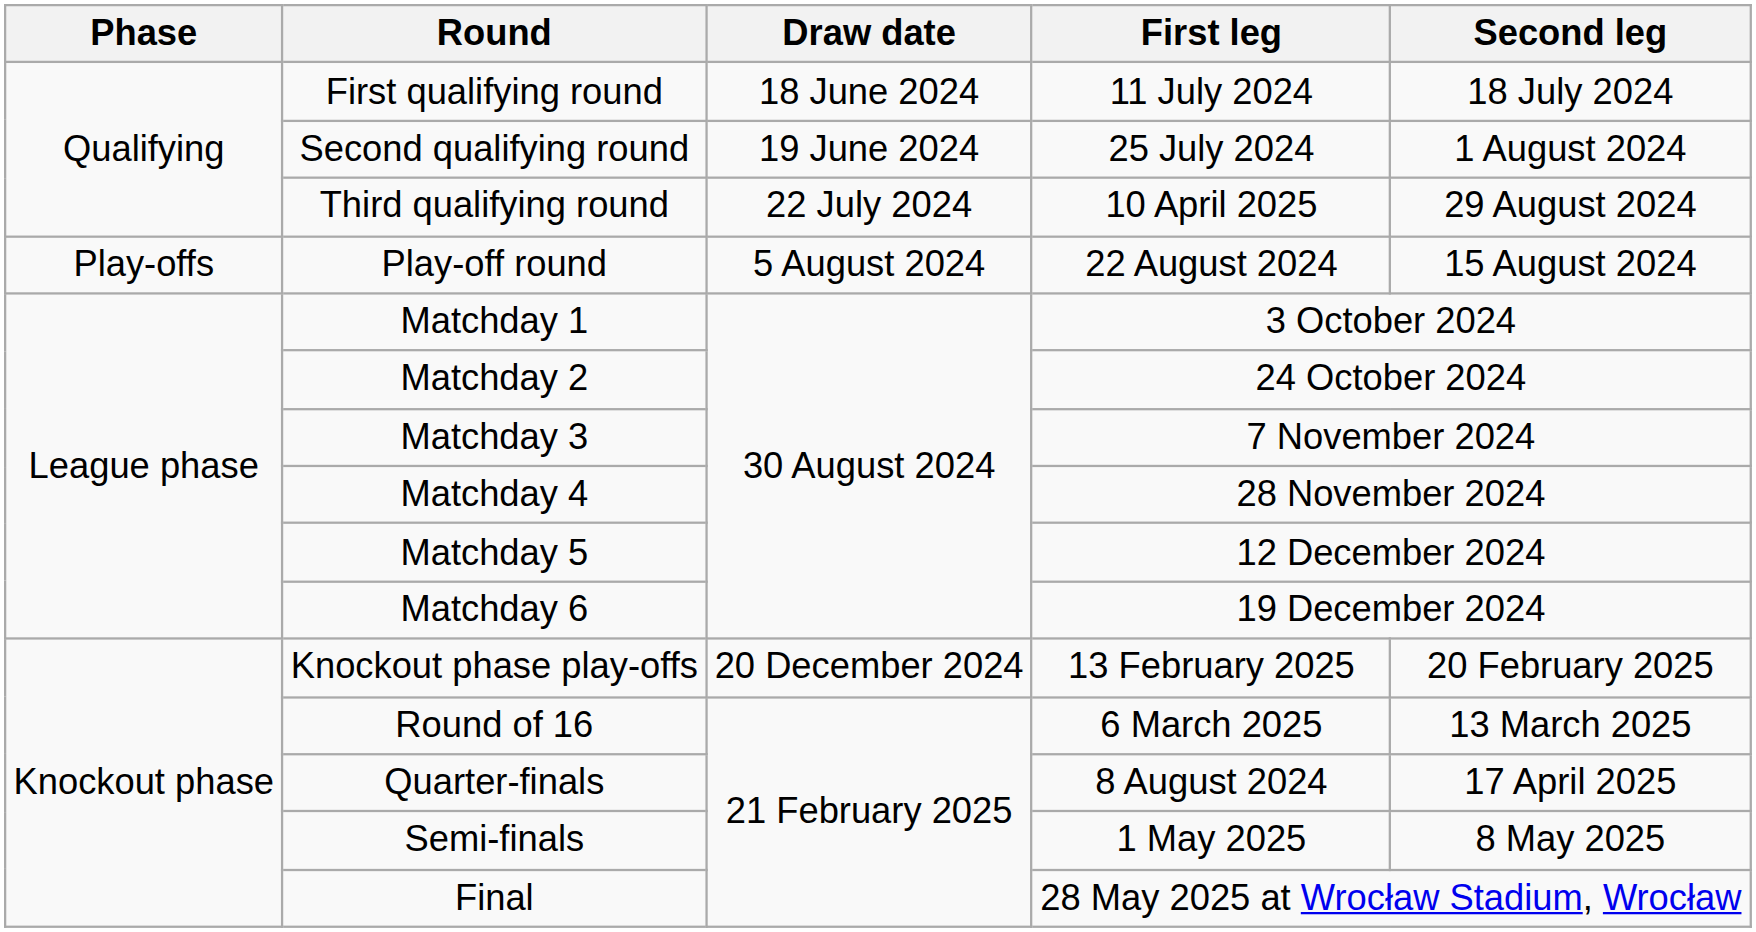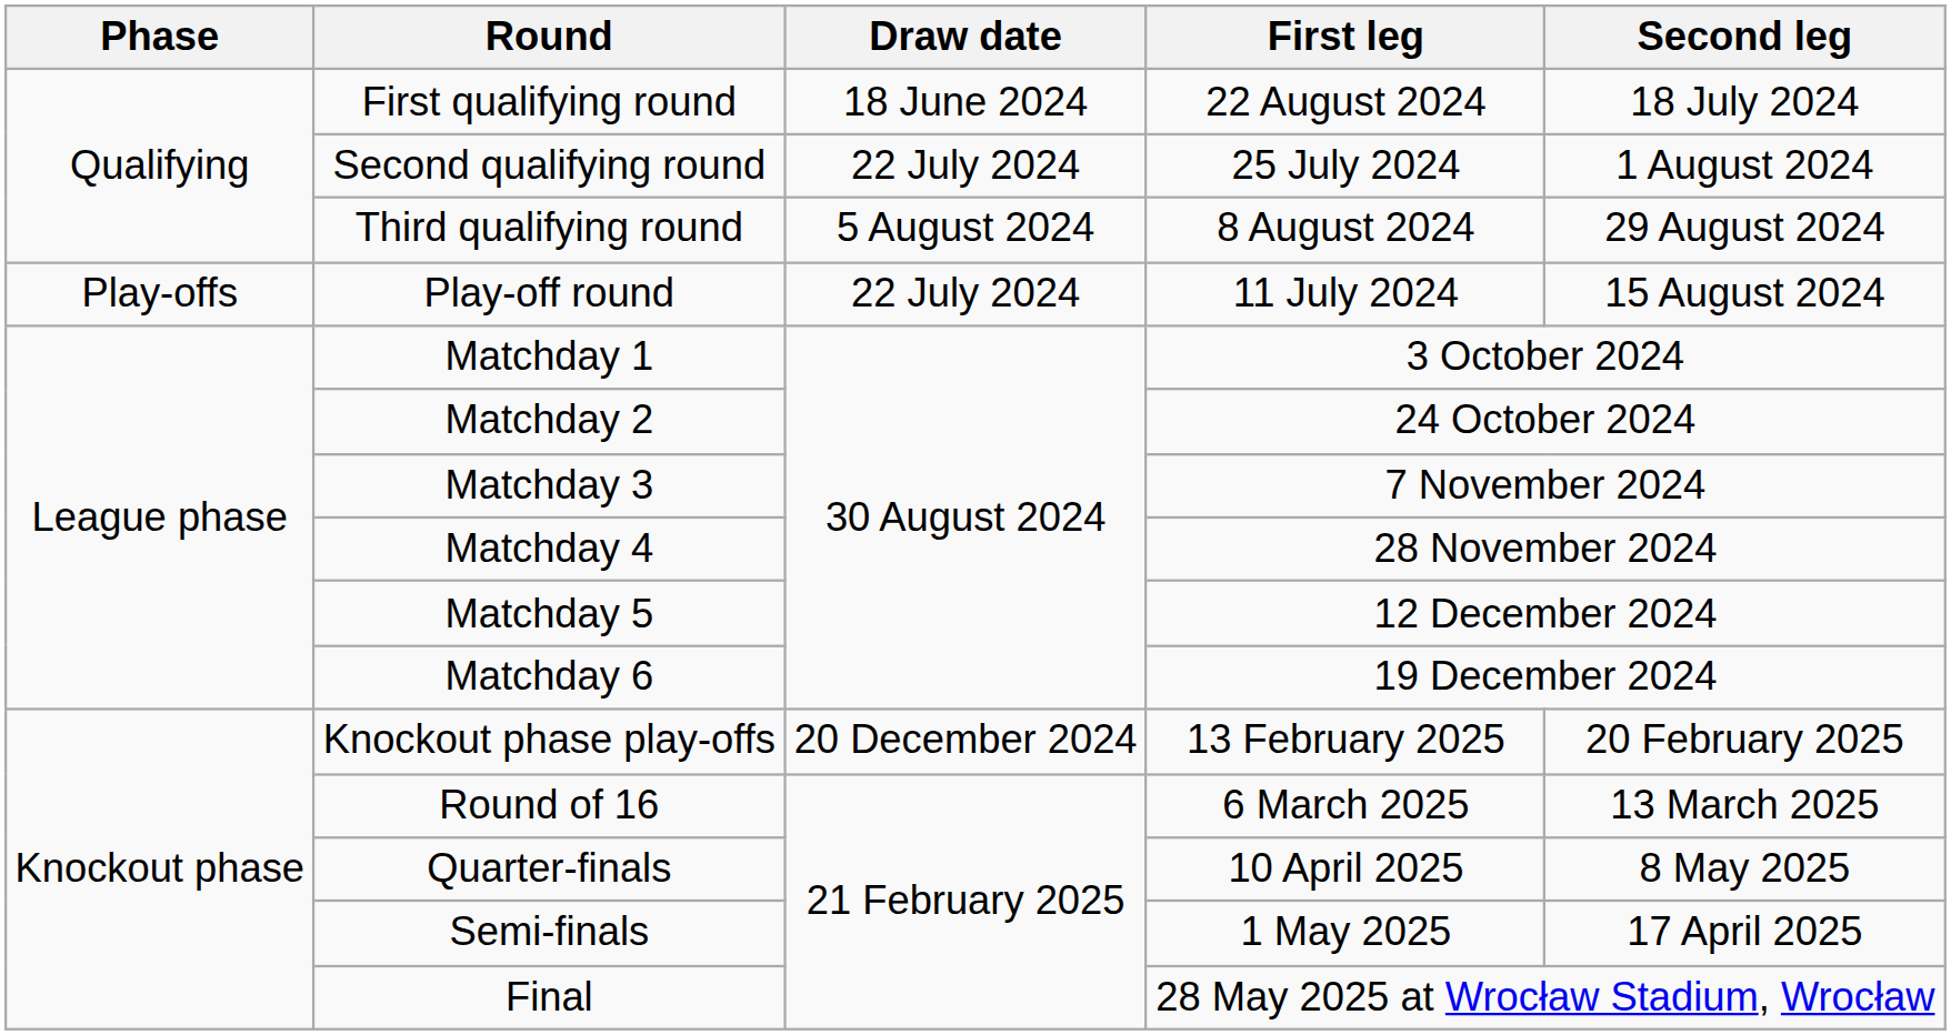 <table class="wikitable" style="text-align:center">
 <tr>
 <th>Phase</th>
 <th>Round</th>
 <th>Draw date</th>
 <th>First leg</th>
 <th>Second leg</th>
 </tr>
 <tr>
 <td rowspan="3">Qualifying</td>
 <td>First qualifying round</td>
 <td>18 June 2024</td>
-<td>11 July 2024</td>
+<td>22 August 2024</td>
 <td>18 July 2024</td>
 </tr>
 <tr>
 <td>Second qualifying round</td>
-<td>19 June 2024</td>
+<td>22 July 2024</td>
 <td>25 July 2024</td>
 <td>1 August 2024</td>
 </tr>
 <tr>
 <td>Third qualifying round</td>
-<td>22 July 2024</td>
-<td>10 April 2025</td>
+<td>5 August 2024</td>
+<td>8 August 2024</td>
 <td>29 August 2024</td>
 </tr>
 <tr>
 <td>Play-offs</td>
 <td>Play-off round</td>
-<td>5 August 2024</td>
-<td>22 August 2024</td>
+<td>22 July 2024</td>
+<td>11 July 2024</td>
 <td>15 August 2024</td>
 </tr>
 <tr>
 <td rowspan="6">League phase</td>
 <td>Matchday 1</td>
 <td rowspan="6">30 August 2024</td>
 <td colspan="2">3 October 2024</td>
 </tr>
 <tr>
 <td>Matchday 2</td>
 <td colspan="2">24 October 2024</td>
 </tr>
 <tr>
 <td>Matchday 3</td>
 <td colspan="2">7 November 2024</td>
 </tr>
 <tr>
 <td>Matchday 4</td>
 <td colspan="2">28 November 2024</td>
 </tr>
 <tr>
 <td>Matchday 5</td>
 <td colspan="2">12 December 2024</td>
 </tr>
 <tr>
 <td>Matchday 6</td>
 <td colspan="2">19 December 2024</td>
 </tr>
 <tr>
 <td rowspan="5">Knockout phase</td>
 <td>Knockout phase play-offs</td>
 <td>20 December 2024</td>
 <td>13 February 2025</td>
 <td>20 February 2025</td>
 </tr>
 <tr>
 <td>Round of 16</td>
 <td rowspan="4">21 February 2025</td>
 <td>6 March 2025</td>
 <td>13 March 2025</td>
 </tr>
 <tr>
 <td>Quarter-finals</td>
-<td>8 August 2024</td>
-<td>17 April 2025</td>
+<td>10 April 2025</td>
+<td>8 May 2025</td>
 </tr>
 <tr>
 <td>Semi-finals</td>
 <td>1 May 2025</td>
-<td>8 May 2025</td>
+<td>17 April 2025</td>
 </tr>
 <tr>
 <td>Final</td>
 <td colspan="2">28 May 2025 at <a href='#'>Wrocław Stadium</a>, <a href='#'>Wrocław</a></td>
 </tr>
 </table>
